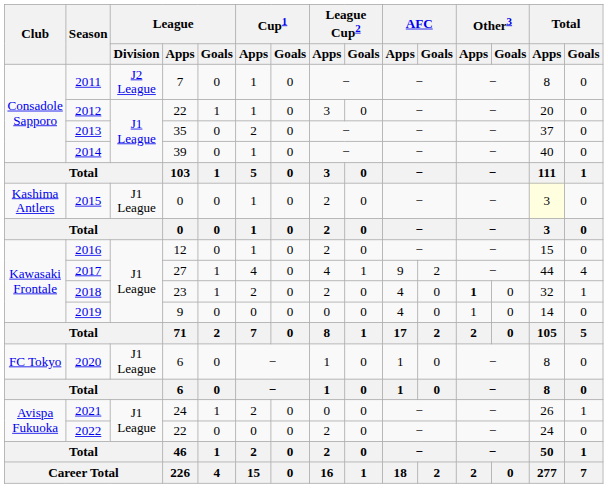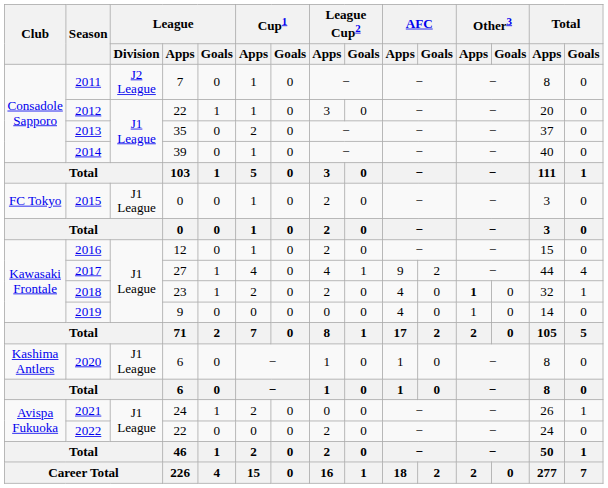 <table class="wikitable" style="text-align:center;">
 <tr>
 <th rowspan="2">Club</th>
 <th rowspan="2">Season</th>
 <th colspan="3">League</th>
 <th colspan="2">Cup<sup><a href='#'>1</a></sup></th>
 <th colspan="2">League Cup<sup><a href='#'>2</a></sup></th>
 <th colspan="2"><a href='#'>AFC</a></th>
 <th colspan="2">Other<sup><a href='#'>3</a></sup></th>
 <th colspan="2">Total</th>
 </tr>
 <tr>
 <th>Division</th>
 <th>Apps</th>
 <th>Goals</th>
 <th>Apps</th>
 <th>Goals</th>
 <th>Apps</th>
 <th>Goals</th>
 <th>Apps</th>
 <th>Goals</th>
 <th>Apps</th>
 <th>Goals</th>
 <th>Apps</th>
 <th>Goals</th>
 </tr>
 <tr>
 <td rowspan="4"><a href='#'>Consadole Sapporo</a></td>
 <td><a href='#'>2011</a></td>
 <td><a href='#'>J2 League</a></td>
 <td>7</td>
 <td>0</td>
 <td>1</td>
 <td>0</td>
 <td colspan="2">−</td>
 <td colspan="2">−</td>
 <td colspan="2">−</td>
 <td>8</td>
 <td>0</td>
 </tr>
 <tr>
 <td><a href='#'>2012</a></td>
 <td rowspan="3"><a href='#'>J1 League</a></td>
 <td>22</td>
 <td>1</td>
 <td>1</td>
 <td>0</td>
 <td>3</td>
 <td>0</td>
 <td colspan="2">−</td>
 <td colspan="2">−</td>
 <td>20</td>
 <td>0</td>
 </tr>
 <tr>
 <td><a href='#'>2013</a></td>
 <td>35</td>
 <td>0</td>
 <td>2</td>
 <td>0</td>
 <td colspan="2">−</td>
 <td colspan="2">−</td>
 <td colspan="2">−</td>
 <td>37</td>
 <td>0</td>
 </tr>
 <tr>
 <td><a href='#'>2014</a></td>
 <td>39</td>
 <td>0</td>
 <td>1</td>
 <td>0</td>
 <td colspan="2">−</td>
 <td colspan="2">−</td>
 <td colspan="2">−</td>
 <td>40</td>
 <td>0</td>
 </tr>
 <tr>
 <th colspan="3">Total</th>
 <th>103</th>
 <th>1</th>
 <th>5</th>
 <th>0</th>
 <th>3</th>
 <th>0</th>
 <th colspan="2">−</th>
 <th colspan="2">−</th>
 <th>111</th>
 <th>1</th>
 </tr>
 <tr>
-<td><a href='#'>Kashima Antlers</a></td>
+<td><a href='#'>FC Tokyo</a></td>
 <td><a href='#'>2015</a></td>
 <td>J1 League</td>
 <td>0</td>
 <td>0</td>
 <td>1</td>
 <td>0</td>
 <td>2</td>
 <td>0</td>
 <td colspan="2">−</td>
 <td colspan="2">−</td>
-<td style="background: lightyellow;">3</td>
+<td>3</td>
 <td>0</td>
 </tr>
 <tr>
 <th colspan="3">Total</th>
 <th>0</th>
 <th>0</th>
 <th>1</th>
 <th>0</th>
 <th>2</th>
 <th>0</th>
 <th colspan="2">−</th>
 <th colspan="2">−</th>
 <th>3</th>
 <th>0</th>
 </tr>
 <tr>
 <td rowspan="4"><a href='#'>Kawasaki Frontale</a></td>
 <td><a href='#'>2016</a></td>
 <td rowspan="4">J1 League</td>
 <td>12</td>
 <td>0</td>
 <td>1</td>
 <td>0</td>
 <td>2</td>
 <td>0</td>
 <td colspan="2">−</td>
 <td colspan="2">−</td>
 <td>15</td>
 <td>0</td>
 </tr>
 <tr>
 <td><a href='#'>2017</a></td>
 <td>27</td>
 <td>1</td>
 <td>4</td>
 <td>0</td>
 <td>4</td>
 <td>1</td>
 <td>9</td>
 <td>2</td>
 <td colspan="2">−</td>
 <td>44</td>
 <td>4</td>
 </tr>
 <tr>
 <td><a href='#'>2018</a></td>
 <td>23</td>
 <td>1</td>
 <td>2</td>
 <td>0</td>
 <td>2</td>
 <td>0</td>
 <td>4</td>
 <td>0</td>
 <td><strong>1</strong></td>
 <td>0</td>
 <td>32</td>
 <td>1</td>
 </tr>
 <tr>
 <td><a href='#'>2019</a></td>
 <td>9</td>
 <td>0</td>
 <td>0</td>
 <td>0</td>
 <td>0</td>
 <td>0</td>
 <td>4</td>
 <td>0</td>
 <td>1</td>
 <td>0</td>
 <td>14</td>
 <td>0</td>
 </tr>
 <tr>
 <th colspan="3">Total</th>
 <th>71</th>
 <th>2</th>
 <th>7</th>
 <th>0</th>
 <th>8</th>
 <th>1</th>
 <th>17</th>
 <th>2</th>
 <th>2</th>
 <th>0</th>
 <th>105</th>
 <th>5</th>
 </tr>
 <tr>
-<td><a href='#'>FC Tokyo</a></td>
+<td><a href='#'>Kashima Antlers</a></td>
 <td><a href='#'>2020</a></td>
 <td>J1 League</td>
 <td>6</td>
 <td>0</td>
 <td colspan="2">−</td>
 <td>1</td>
 <td>0</td>
 <td>1</td>
 <td>0</td>
 <td colspan="2">−</td>
 <td>8</td>
 <td>0</td>
 </tr>
 <tr>
 <th colspan="3">Total</th>
 <th>6</th>
 <th>0</th>
 <th colspan="2">−</th>
 <th>1</th>
 <th>0</th>
 <th>1</th>
 <th>0</th>
 <th colspan="2">−</th>
 <th>8</th>
 <th>0</th>
 </tr>
 <tr>
 <td rowspan="2"><a href='#'>Avispa Fukuoka</a></td>
 <td><a href='#'>2021</a></td>
 <td rowspan="2">J1 League</td>
 <td>24</td>
 <td>1</td>
 <td>2</td>
 <td>0</td>
 <td>0</td>
 <td>0</td>
 <td colspan="2">−</td>
 <td colspan="2">−</td>
 <td>26</td>
 <td>1</td>
 </tr>
 <tr>
 <td><a href='#'>2022</a></td>
 <td>22</td>
 <td>0</td>
 <td>0</td>
 <td>0</td>
 <td>2</td>
 <td>0</td>
 <td colspan="2">−</td>
 <td colspan="2">−</td>
 <td>24</td>
 <td>0</td>
 </tr>
 <tr>
 <th colspan="3">Total</th>
 <th>46</th>
 <th>1</th>
 <th>2</th>
 <th>0</th>
 <th>2</th>
 <th>0</th>
 <th colspan="2">−</th>
 <th colspan="2">−</th>
 <th>50</th>
 <th>1</th>
 </tr>
 <tr>
 <th colspan="3">Career Total</th>
 <th>226</th>
 <th>4</th>
 <th>15</th>
 <th>0</th>
 <th>16</th>
 <th>1</th>
 <th>18</th>
 <th>2</th>
 <th>2</th>
 <th>0</th>
 <th>277</th>
 <th>7</th>
 </tr>
 </table>
